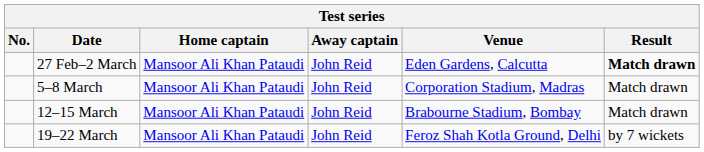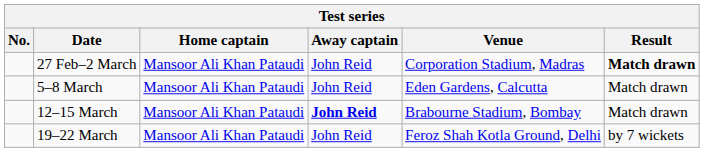 <table class="wikitable">
 <tr>
 <th colspan="9">Test series</th>
 </tr>
 <tr>
 <th>No.</th>
 <th>Date</th>
 <th>Home captain</th>
 <th>Away captain</th>
 <th>Venue</th>
 <th>Result</th>
 </tr>
 <tr>
 <td></td>
 <td>27 Feb–2 March</td>
 <td><a href='#'>Mansoor Ali Khan Pataudi</a></td>
 <td><a href='#'>John Reid</a></td>
-<td><a href='#'>Eden Gardens</a>, <a href='#'>Calcutta</a></td>
+<td><a href='#'>Corporation Stadium</a>, <a href='#'>Madras</a></td>
 <td><strong>Match drawn</strong></td>
 </tr>
 <tr>
 <td></td>
 <td>5–8 March</td>
 <td><a href='#'>Mansoor Ali Khan Pataudi</a></td>
 <td><a href='#'>John Reid</a></td>
-<td><a href='#'>Corporation Stadium</a>, <a href='#'>Madras</a></td>
+<td><a href='#'>Eden Gardens</a>, <a href='#'>Calcutta</a></td>
 <td>Match drawn</td>
 </tr>
 <tr>
 <td></td>
 <td>12–15 March</td>
 <td><a href='#'>Mansoor Ali Khan Pataudi</a></td>
-<td><a href='#'>John Reid</a></td>
+<td><strong><a href='#'>John Reid</a></strong></td>
 <td><a href='#'>Brabourne Stadium</a>, <a href='#'>Bombay</a></td>
 <td>Match drawn</td>
 </tr>
 <tr>
 <td></td>
 <td>19–22 March</td>
 <td><a href='#'>Mansoor Ali Khan Pataudi</a></td>
 <td><a href='#'>John Reid</a></td>
 <td><a href='#'>Feroz Shah Kotla Ground</a>, <a href='#'>Delhi</a></td>
 <td> by 7 wickets</td>
 </tr>
 </table>
